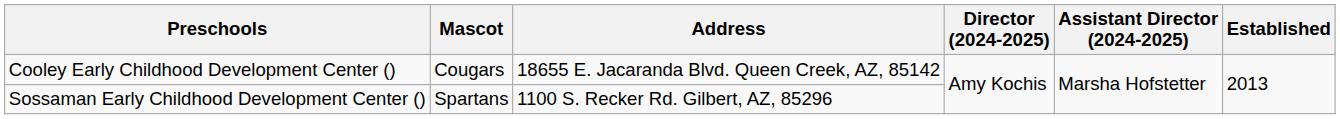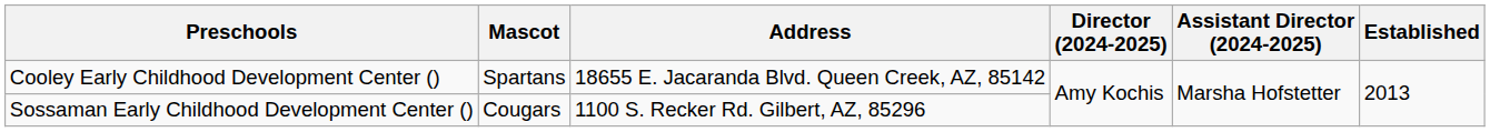 <table class="wikitable">
 <tr>
 <th>Preschools</th>
 <th>Mascot</th>
 <th>Address</th>
 <th>Director <br> (2024-2025)</th>
 <th>Assistant Director <br> (2024-2025)</th>
 <th>Established</th>
 </tr>
 <tr>
 <td>Cooley Early Childhood Development Center ()</td>
-<td>Cougars</td>
+<td>Spartans</td>
 <td>18655 E. Jacaranda Blvd. Queen Creek, AZ, 85142</td>
 <td rowspan="2">Amy Kochis</td>
 <td rowspan="2">Marsha Hofstetter</td>
 <td rowspan="2">2013</td>
 </tr>
 <tr>
 <td>Sossaman Early Childhood Development Center ()</td>
-<td>Spartans</td>
+<td>Cougars</td>
 <td>1100 S. Recker Rd. Gilbert, AZ, 85296</td>
 </tr>
 </table>
